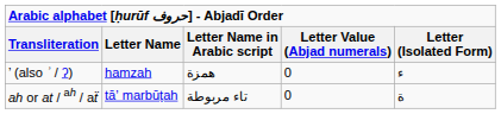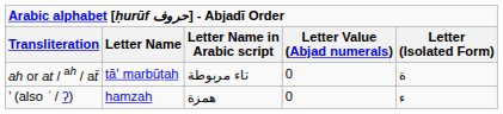 <table class="wikitable">
 <tr>
 <td colspan="5"><strong><a href='#'>Arabic alphabet</a> [<em>ḥurūf حروف</em>] - Abjadī Order</strong></td>
 </tr>
 <tr>
 <th><a href='#'>Transliteration</a></th>
 <th>Letter Name</th>
 <th>Letter Name in<br>Arabic script</th>
 <th>Letter Value<br>(<a href='#'>Abjad numerals</a>)</th>
 <th>Letter<br>(Isolated Form)</th>
 </tr>
 <tr>
+<td><em>ah</em> or <em>at</em> / <sup>a<em>h</em></sup> / a<em>ẗ</em></td>
+<td><a href='#'>tāʼ marbūṭah</a></td>
+<td>تاء مربوطة</td>
+<td>0</td>
+<td>ة</td>
+</tr>
+<tr>
 <td>’ (also <em>ʾ</em> / <a href='#'>ʔ</a>)</td>
 <td><a href='#'>hamzah</a></td>
 <td>همزة</td>
 <td>0</td>
 <td>ء</td>
 </tr>
-<tr>
-<td><em>ah</em> or <em>at</em> / <sup>a<em>h</em></sup> / a<em>ẗ</em></td>
-<td><a href='#'>tāʼ marbūṭah</a></td>
-<td>تاء مربوطة</td>
-<td>0</td>
-<td>ة</td>
-</tr>
 </table>
